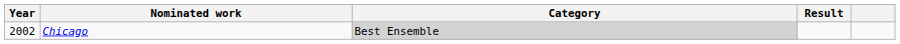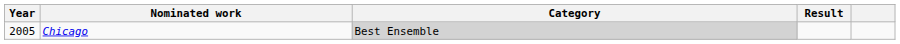 <table class="wikitable plainrowheaders" style="width:85%;">
 <tr>
 <th scope="col" style="width:4%;">Year</th>
 <th scope="col" style="width:35%;">Nominated work</th>
 <th scope="col" style="width:50%;">Category</th>
 <th scope="col" style="width:6%;">Result</th>
 <th scope="col" style="width:6%;"></th>
 </tr>
 <tr>
-<td align="center">2002</td>
+<td align="center">2005</td>
 <td><em><a href='#'>Chicago</a></em></td>
 <td style="background: lightgrey;">Best Ensemble</td>
 <td></td>
 <td></td>
 </tr>
 </table>
